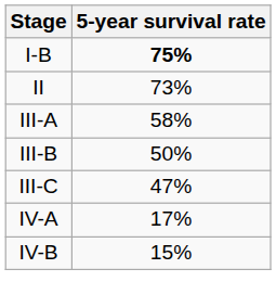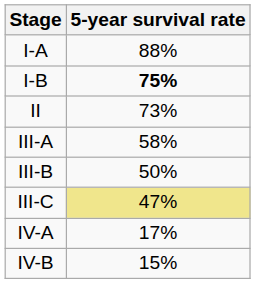 <table class="wikitable" style = "float: right; margin-left:15px; text-align:center">
 <tr>
 <th>Stage</th>
 <th>5-year survival rate</th>
+</tr>
+<tr>
+<td>I-A</td>
+<td>88%</td>
 </tr>
 <tr>
 <td>I-B</td>
 <td><strong>75%</strong></td>
 </tr>
 <tr>
 <td>II</td>
 <td>73%</td>
 </tr>
 <tr>
 <td>III-A</td>
 <td>58%</td>
 </tr>
 <tr>
 <td>III-B</td>
 <td>50%</td>
 </tr>
 <tr>
 <td>III-C</td>
-<td>47%</td>
+<td style="background: khaki;">47%</td>
 </tr>
 <tr>
 <td>IV-A</td>
 <td>17%</td>
 </tr>
 <tr>
 <td>IV-B</td>
 <td>15%</td>
 </tr>
 </table>
